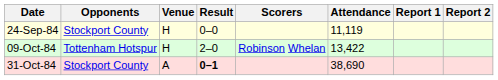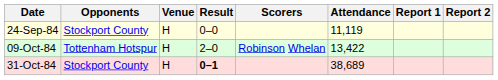 <table class=wikitable>
 <tr>
 <th>Date</th>
 <th>Opponents</th>
 <th>Venue</th>
 <th>Result</th>
 <th>Scorers</th>
 <th>Attendance</th>
 <th>Report 1</th>
 <th>Report 2</th>
 </tr>
 <tr bgcolor="#ffffdd">
 <td>24-Sep-84</td>
 <td><a href='#'>Stockport County</a></td>
 <td>H</td>
 <td>0–0</td>
 <td></td>
 <td>11,119</td>
 <td></td>
 <td></td>
 </tr>
 <tr bgcolor="#ddffdd">
 <td>09-Oct-84</td>
 <td><a href='#'>Tottenham Hotspur</a></td>
 <td>H</td>
 <td>2–0</td>
 <td><a href='#'>Robinson</a>  <a href='#'>Whelan</a> </td>
 <td>13,422</td>
 <td></td>
 <td></td>
 </tr>
 <tr bgcolor="#ffdddd">
 <td>31-Oct-84</td>
 <td><a href='#'>Stockport County</a></td>
-<td>A</td>
+<td>H</td>
 <td><strong>0–1</strong></td>
 <td></td>
-<td>38,690</td>
+<td>38,689</td>
 <td></td>
 <td></td>
 </tr>
 </table>
